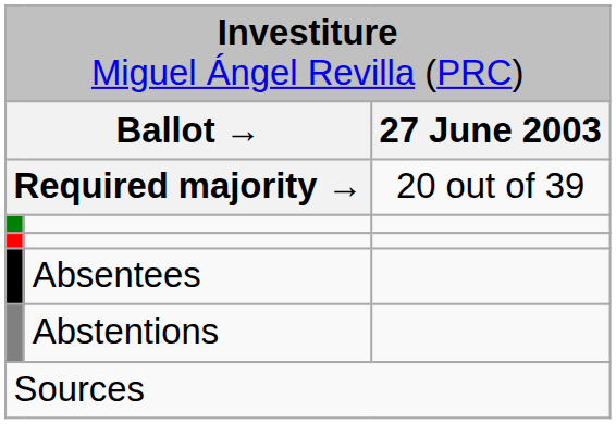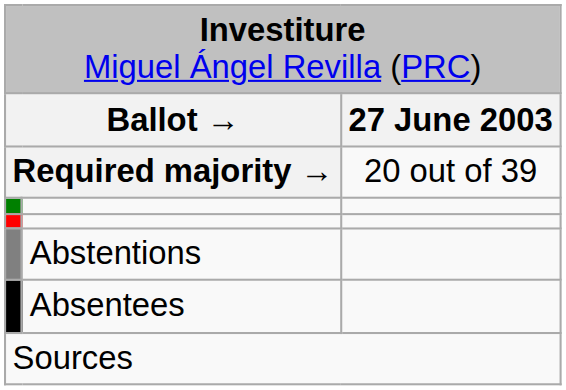 <table class="wikitable" style="text-align:center;">
 <tr>
 <td colspan="3" align="center" bgcolor="#C0C0C0"><strong>Investiture</strong><br><a href='#'>Miguel Ángel Revilla</a> (<a href='#'>PRC</a>)</td>
 </tr>
 <tr>
 <th colspan="2" width="150px">Ballot →</th>
 <th>27 June 2003</th>
 </tr>
 <tr>
 <th colspan="2">Required majority →</th>
 <td>20 out of 39 </td>
 </tr>
 <tr>
 <th width="1px" style="background:green;"></th>
 <td align="left"></td>
 <td></td>
 </tr>
 <tr>
 <th style="color:inherit;background:red;"></th>
 <td align="left"></td>
 <td></td>
 </tr>
 <tr>
-<th style="color:inherit;background:black;"></th>
-<td align="left">Absentees</td>
+<th style="color:inherit;background:gray;"></th>
+<td align="left">Abstentions</td>
 <td></td>
 </tr>
 <tr>
-<th style="color:inherit;background:gray;"></th>
-<td align="left">Abstentions</td>
+<th style="color:inherit;background:black;"></th>
+<td align="left">Absentees</td>
 <td></td>
 </tr>
 <tr>
 <td align="left" colspan="3">Sources</td>
 </tr>
 </table>
